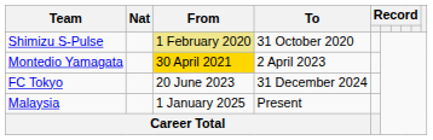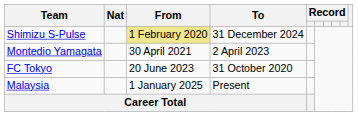 <table class="wikitable" style="text-align: center;">
 <tr>
 <th rowspan="2">Team</th>
 <th rowspan="2">Nat</th>
 <th rowspan="2">From</th>
 <th rowspan="2">To</th>
 <th colspan="5">Record</th>
 <th rowspan="2"></th>
 </tr>
 <tr>
 <th></th>
 <th></th>
 <th></th>
 <th></th>
 <th></th>
 </tr>
 <tr>
 <td align="left"><a href='#'>Shimizu S-Pulse</a></td>
 <td></td>
 <td align="left" style="background: khaki;">1 February 2020</td>
-<td align="left">31 October 2020<br></td>
+<td align="left">31 December 2024<br></td>
 <td></td>
 </tr>
 <tr>
 <td align="left"><a href='#'>Montedio Yamagata</a></td>
 <td></td>
-<td align="left" style="background: gold;">30 April 2021</td>
+<td align="left">30 April 2021</td>
 <td align="left">2 April 2023<br></td>
 <td></td>
 </tr>
 <tr>
 <td align="left"><a href='#'>FC Tokyo</a></td>
 <td></td>
 <td align="left">20 June 2023</td>
-<td align="left">31 December 2024<br></td>
+<td align="left">31 October 2020<br></td>
 <td></td>
 </tr>
 <tr>
 <td align="left"><a href='#'>Malaysia</a></td>
 <td></td>
 <td align="left">1 January 2025</td>
 <td align="left">Present<br></td>
 <td></td>
 </tr>
 <tr>
 <th colspan="4">Career Total<br></th>
 <th></th>
 </tr>
 </table>
